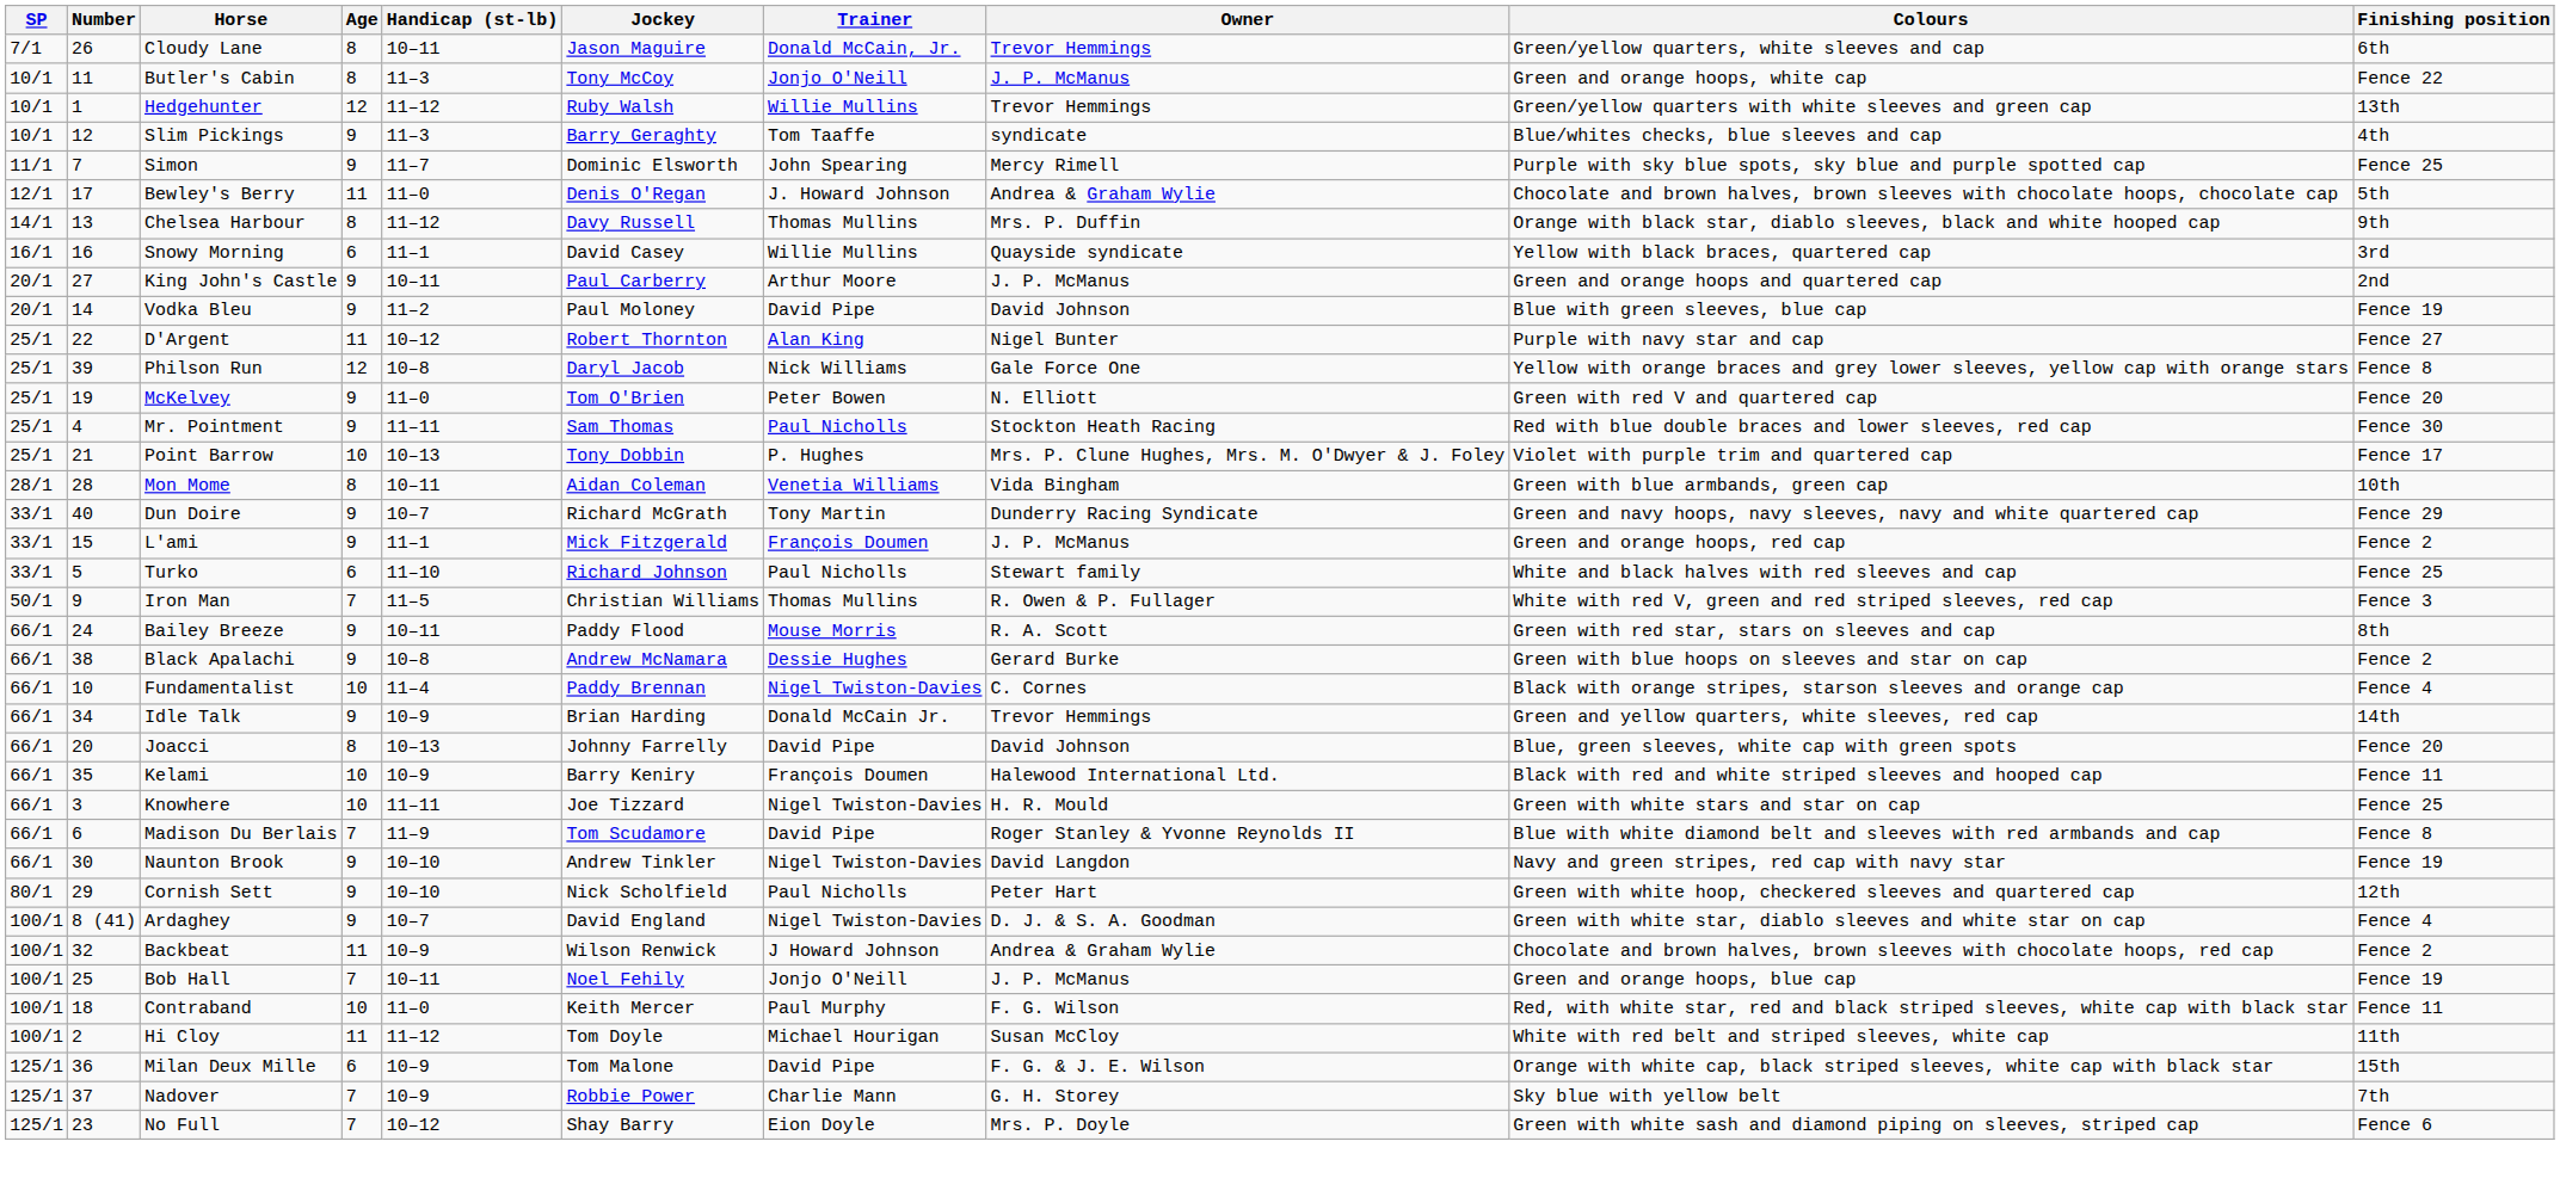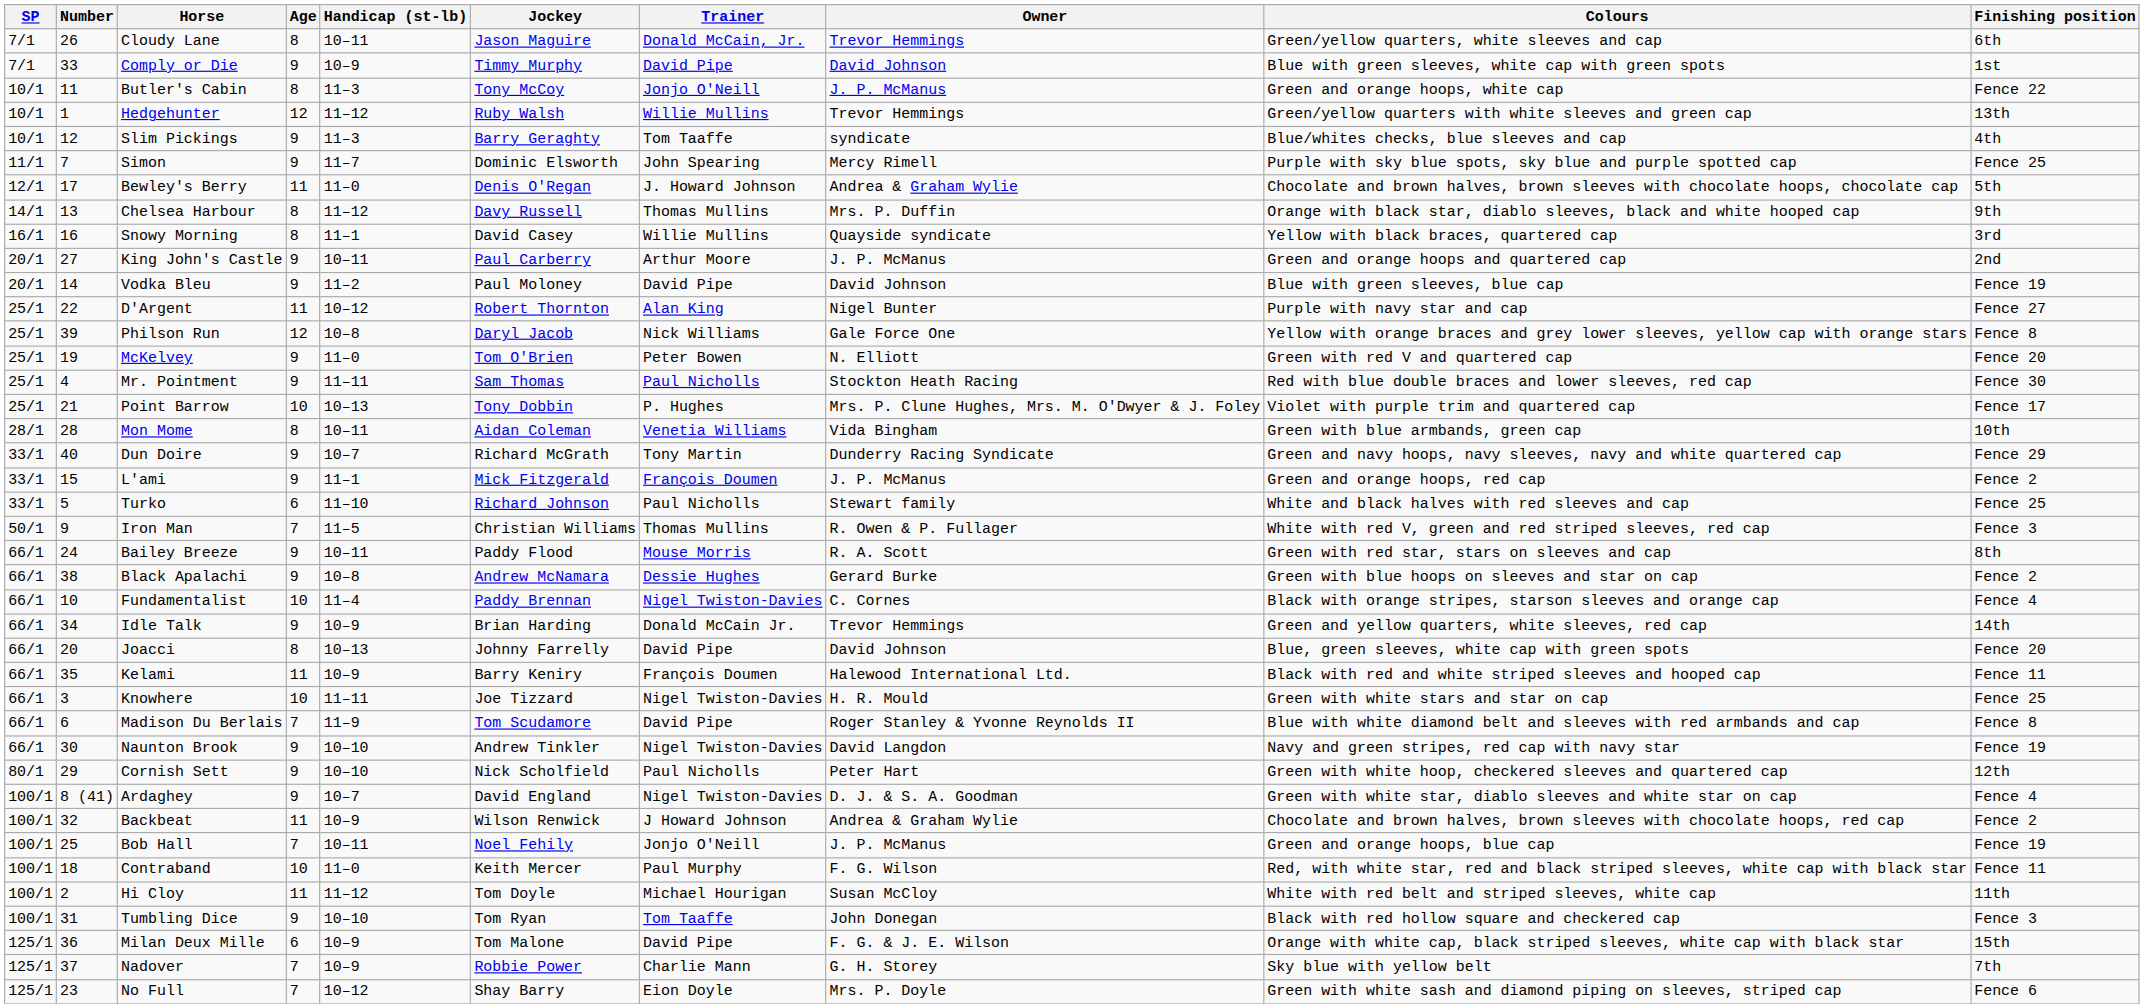 <table class="wikitable sortable">
 <tr>
 <th><a href='#'>SP</a></th>
 <th>Number</th>
 <th>Horse</th>
 <th>Age</th>
 <th>Handicap (st-lb)</th>
 <th>Jockey</th>
 <th><a href='#'>Trainer</a></th>
 <th>Owner</th>
 <th>Colours</th>
 <th>Finishing position</th>
 </tr>
 <tr>
 <td>7/1</td>
 <td>26</td>
 <td>Cloudy Lane</td>
 <td>8</td>
 <td>10–11</td>
 <td><a href='#'>Jason Maguire</a></td>
 <td><a href='#'>Donald McCain, Jr.</a></td>
 <td><a href='#'>Trevor Hemmings</a></td>
 <td>Green/yellow quarters, white sleeves and cap</td>
 <td>6th</td>
+</tr>
+<tr>
+<td>7/1</td>
+<td>33</td>
+<td><a href='#'>Comply or Die</a></td>
+<td>9</td>
+<td>10–9</td>
+<td><a href='#'>Timmy Murphy</a></td>
+<td><a href='#'>David Pipe</a></td>
+<td><a href='#'>David Johnson</a></td>
+<td>Blue with green sleeves, white cap with green spots</td>
+<td>1st</td>
 </tr>
 <tr>
 <td>10/1</td>
 <td>11</td>
 <td>Butler's Cabin</td>
 <td>8</td>
 <td>11–3</td>
 <td><a href='#'>Tony McCoy</a></td>
 <td><a href='#'>Jonjo O'Neill</a></td>
 <td><a href='#'>J. P. McManus</a></td>
 <td>Green and orange hoops, white cap</td>
 <td>Fence 22</td>
 </tr>
 <tr>
 <td>10/1</td>
 <td>1</td>
 <td><a href='#'>Hedgehunter</a></td>
 <td>12</td>
 <td>11–12</td>
 <td><a href='#'>Ruby Walsh</a></td>
 <td><a href='#'>Willie Mullins</a></td>
 <td>Trevor Hemmings</td>
 <td>Green/yellow quarters with white sleeves and green cap</td>
 <td>13th</td>
 </tr>
 <tr>
 <td>10/1</td>
 <td>12</td>
 <td>Slim Pickings</td>
 <td>9</td>
 <td>11–3</td>
 <td><a href='#'>Barry Geraghty</a></td>
 <td>Tom Taaffe</td>
 <td>syndicate</td>
 <td>Blue/whites checks, blue sleeves and cap</td>
 <td>4th</td>
 </tr>
 <tr>
 <td>11/1</td>
 <td>7</td>
 <td>Simon</td>
 <td>9</td>
 <td>11–7</td>
 <td>Dominic Elsworth</td>
 <td>John Spearing</td>
 <td>Mercy Rimell</td>
 <td>Purple with sky blue spots, sky blue and purple spotted cap</td>
 <td>Fence 25</td>
 </tr>
 <tr>
 <td>12/1</td>
 <td>17</td>
 <td>Bewley's Berry</td>
 <td>11</td>
 <td>11–0</td>
 <td><a href='#'>Denis O'Regan</a></td>
 <td>J. Howard Johnson</td>
 <td>Andrea & <a href='#'>Graham Wylie</a></td>
 <td>Chocolate and brown halves, brown sleeves with chocolate hoops, chocolate cap</td>
 <td>5th</td>
 </tr>
 <tr>
 <td>14/1</td>
 <td>13</td>
 <td>Chelsea Harbour</td>
 <td>8</td>
 <td>11–12</td>
 <td><a href='#'>Davy Russell</a></td>
 <td>Thomas Mullins</td>
 <td>Mrs. P. Duffin</td>
 <td>Orange with black star, diablo sleeves, black and white hooped cap</td>
 <td>9th</td>
 </tr>
 <tr>
 <td>16/1</td>
 <td>16</td>
 <td>Snowy Morning</td>
-<td>6</td>
+<td>8</td>
 <td>11–1</td>
 <td>David Casey</td>
 <td>Willie Mullins</td>
 <td>Quayside syndicate</td>
 <td>Yellow with black braces, quartered cap</td>
 <td>3rd</td>
 </tr>
 <tr>
 <td>20/1</td>
 <td>27</td>
 <td>King John's Castle</td>
 <td>9</td>
 <td>10–11</td>
 <td><a href='#'>Paul Carberry</a></td>
 <td>Arthur Moore</td>
 <td>J. P. McManus</td>
 <td>Green and orange hoops and quartered cap</td>
 <td>2nd</td>
 </tr>
 <tr>
 <td>20/1</td>
 <td>14</td>
 <td>Vodka Bleu</td>
 <td>9</td>
 <td>11–2</td>
 <td>Paul Moloney</td>
 <td>David Pipe</td>
 <td>David Johnson</td>
 <td>Blue with green sleeves, blue cap</td>
 <td>Fence 19</td>
 </tr>
 <tr>
 <td>25/1</td>
 <td>22</td>
 <td>D'Argent</td>
 <td>11</td>
 <td>10–12</td>
 <td><a href='#'>Robert Thornton</a></td>
 <td><a href='#'>Alan King</a></td>
 <td>Nigel Bunter</td>
 <td>Purple with navy star and cap</td>
 <td>Fence 27</td>
 </tr>
 <tr>
 <td>25/1</td>
 <td>39</td>
 <td>Philson Run</td>
 <td>12</td>
 <td>10–8</td>
 <td><a href='#'>Daryl Jacob</a></td>
 <td>Nick Williams</td>
 <td>Gale Force One</td>
 <td>Yellow with orange braces and grey lower sleeves, yellow cap with orange stars</td>
 <td>Fence 8</td>
 </tr>
 <tr>
 <td>25/1</td>
 <td>19</td>
 <td><a href='#'>McKelvey</a></td>
 <td>9</td>
 <td>11–0</td>
 <td><a href='#'>Tom O'Brien</a></td>
 <td>Peter Bowen</td>
 <td>N. Elliott</td>
 <td>Green with red V and quartered cap</td>
 <td>Fence 20</td>
 </tr>
 <tr>
 <td>25/1</td>
 <td>4</td>
 <td>Mr. Pointment</td>
 <td>9</td>
 <td>11–11</td>
 <td><a href='#'>Sam Thomas</a></td>
 <td><a href='#'>Paul Nicholls</a></td>
 <td>Stockton Heath Racing</td>
 <td>Red with blue double braces and lower sleeves, red cap</td>
 <td>Fence 30</td>
 </tr>
 <tr>
 <td>25/1</td>
 <td>21</td>
 <td>Point Barrow</td>
 <td>10</td>
 <td>10–13</td>
 <td><a href='#'>Tony Dobbin</a></td>
 <td>P. Hughes</td>
 <td>Mrs. P. Clune Hughes, Mrs. M. O'Dwyer & J. Foley</td>
 <td>Violet with purple trim and quartered cap</td>
 <td>Fence 17</td>
 </tr>
 <tr>
 <td>28/1</td>
 <td>28</td>
 <td><a href='#'>Mon Mome</a></td>
 <td>8</td>
 <td>10–11</td>
 <td><a href='#'>Aidan Coleman</a></td>
 <td><a href='#'>Venetia Williams</a></td>
 <td>Vida Bingham</td>
 <td>Green with blue armbands, green cap</td>
 <td>10th</td>
 </tr>
 <tr>
 <td>33/1</td>
 <td>40</td>
 <td>Dun Doire</td>
 <td>9</td>
 <td>10–7</td>
 <td>Richard McGrath</td>
 <td>Tony Martin</td>
 <td>Dunderry Racing Syndicate</td>
 <td>Green and navy hoops, navy sleeves, navy and white quartered cap</td>
 <td>Fence 29</td>
 </tr>
 <tr>
 <td>33/1</td>
 <td>15</td>
 <td>L'ami</td>
 <td>9</td>
 <td>11–1</td>
 <td><a href='#'>Mick Fitzgerald</a></td>
 <td><a href='#'>François Doumen</a></td>
 <td>J. P. McManus</td>
 <td>Green and orange hoops, red cap</td>
 <td>Fence 2</td>
 </tr>
 <tr>
 <td>33/1</td>
 <td>5</td>
 <td>Turko</td>
 <td>6</td>
 <td>11–10</td>
 <td><a href='#'>Richard Johnson</a></td>
 <td>Paul Nicholls</td>
 <td>Stewart family</td>
 <td>White and black halves with red sleeves and cap</td>
 <td>Fence 25</td>
 </tr>
 <tr>
 <td>50/1</td>
 <td>9</td>
 <td>Iron Man</td>
 <td>7</td>
 <td>11–5</td>
 <td>Christian Williams</td>
 <td>Thomas Mullins</td>
 <td>R. Owen & P. Fullager</td>
 <td>White with red V, green and red striped sleeves, red cap</td>
 <td>Fence 3</td>
 </tr>
 <tr>
 <td>66/1</td>
 <td>24</td>
 <td>Bailey Breeze</td>
 <td>9</td>
 <td>10–11</td>
 <td>Paddy Flood</td>
 <td><a href='#'>Mouse Morris</a></td>
 <td>R. A. Scott</td>
 <td>Green with red star, stars on sleeves and cap</td>
 <td>8th</td>
 </tr>
 <tr>
 <td>66/1</td>
 <td>38</td>
 <td>Black Apalachi</td>
 <td>9</td>
 <td>10–8</td>
 <td><a href='#'>Andrew McNamara</a></td>
 <td><a href='#'>Dessie Hughes</a></td>
 <td>Gerard Burke</td>
 <td>Green with blue hoops on sleeves and star on cap</td>
 <td>Fence 2</td>
 </tr>
 <tr>
 <td>66/1</td>
 <td>10</td>
 <td>Fundamentalist</td>
 <td>10</td>
 <td>11–4</td>
 <td><a href='#'>Paddy Brennan</a></td>
 <td><a href='#'>Nigel Twiston-Davies</a></td>
 <td>C. Cornes</td>
 <td>Black with orange stripes, starson sleeves and orange cap</td>
 <td>Fence 4</td>
 </tr>
 <tr>
 <td>66/1</td>
 <td>34</td>
 <td>Idle Talk</td>
 <td>9</td>
 <td>10–9</td>
 <td>Brian Harding</td>
 <td>Donald McCain Jr.</td>
 <td>Trevor Hemmings</td>
 <td>Green and yellow quarters, white sleeves, red cap</td>
 <td>14th</td>
 </tr>
 <tr>
 <td>66/1</td>
 <td>20</td>
 <td>Joacci</td>
 <td>8</td>
 <td>10–13</td>
 <td>Johnny Farrelly</td>
 <td>David Pipe</td>
 <td>David Johnson</td>
 <td>Blue, green sleeves, white cap with green spots</td>
 <td>Fence 20</td>
 </tr>
 <tr>
 <td>66/1</td>
 <td>35</td>
 <td>Kelami</td>
-<td>10</td>
+<td>11</td>
 <td>10–9</td>
 <td>Barry Keniry</td>
 <td>François Doumen</td>
 <td>Halewood International Ltd.</td>
 <td>Black with red and white striped sleeves and hooped cap</td>
 <td>Fence 11</td>
 </tr>
 <tr>
 <td>66/1</td>
 <td>3</td>
 <td>Knowhere</td>
 <td>10</td>
 <td>11–11</td>
 <td>Joe Tizzard</td>
 <td>Nigel Twiston-Davies</td>
 <td>H. R. Mould</td>
 <td>Green with white stars and star on cap</td>
 <td>Fence 25</td>
 </tr>
 <tr>
 <td>66/1</td>
 <td>6</td>
 <td>Madison Du Berlais</td>
 <td>7</td>
 <td>11–9</td>
 <td><a href='#'>Tom Scudamore</a></td>
 <td>David Pipe</td>
 <td>Roger Stanley & Yvonne Reynolds II</td>
 <td>Blue with white diamond belt and sleeves with red armbands and cap</td>
 <td>Fence 8</td>
 </tr>
 <tr>
 <td>66/1</td>
 <td>30</td>
 <td>Naunton Brook</td>
 <td>9</td>
 <td>10–10</td>
 <td>Andrew Tinkler</td>
 <td>Nigel Twiston-Davies</td>
 <td>David Langdon</td>
 <td>Navy and green stripes, red cap with navy star</td>
 <td>Fence 19</td>
 </tr>
 <tr>
 <td>80/1</td>
 <td>29</td>
 <td>Cornish Sett</td>
 <td>9</td>
 <td>10–10</td>
 <td>Nick Scholfield</td>
 <td>Paul Nicholls</td>
 <td>Peter Hart</td>
 <td>Green with white hoop, checkered sleeves and quartered cap</td>
 <td>12th</td>
 </tr>
 <tr>
 <td>100/1</td>
 <td>8 (41)</td>
 <td>Ardaghey</td>
 <td>9</td>
 <td>10–7</td>
 <td>David England</td>
 <td>Nigel Twiston-Davies</td>
 <td>D. J. & S. A. Goodman</td>
 <td>Green with white star, diablo sleeves and white star on cap</td>
 <td>Fence 4</td>
 </tr>
 <tr>
 <td>100/1</td>
 <td>32</td>
 <td>Backbeat</td>
 <td>11</td>
 <td>10–9</td>
 <td>Wilson Renwick</td>
 <td>J Howard Johnson</td>
 <td>Andrea & Graham Wylie</td>
 <td>Chocolate and brown halves, brown sleeves with chocolate hoops, red cap</td>
 <td>Fence 2</td>
 </tr>
 <tr>
 <td>100/1</td>
 <td>25</td>
 <td>Bob Hall</td>
 <td>7</td>
 <td>10–11</td>
 <td><a href='#'>Noel Fehily</a></td>
 <td>Jonjo O'Neill</td>
 <td>J. P. McManus</td>
 <td>Green and orange hoops, blue cap</td>
 <td>Fence 19</td>
 </tr>
 <tr>
 <td>100/1</td>
 <td>18</td>
 <td>Contraband</td>
 <td>10</td>
 <td>11–0</td>
 <td>Keith Mercer</td>
 <td>Paul Murphy</td>
 <td>F. G. Wilson</td>
 <td>Red, with white star, red and black striped sleeves, white cap with black star</td>
 <td>Fence 11</td>
 </tr>
 <tr>
 <td>100/1</td>
 <td>2</td>
 <td>Hi Cloy</td>
 <td>11</td>
 <td>11–12</td>
 <td>Tom Doyle</td>
 <td>Michael Hourigan</td>
 <td>Susan McCloy</td>
 <td>White with red belt and striped sleeves, white cap</td>
 <td>11th</td>
 </tr>
 <tr>
+<td>100/1</td>
+<td>31</td>
+<td>Tumbling Dice</td>
+<td>9</td>
+<td>10–10</td>
+<td>Tom Ryan</td>
+<td><a href='#'>Tom Taaffe</a></td>
+<td>John Donegan</td>
+<td>Black with red hollow square and checkered cap</td>
+<td>Fence 3</td>
+</tr>
+<tr>
 <td>125/1</td>
 <td>36</td>
 <td>Milan Deux Mille</td>
 <td>6</td>
 <td>10–9</td>
 <td>Tom Malone</td>
 <td>David Pipe</td>
 <td>F. G. & J. E. Wilson</td>
 <td>Orange with white cap, black striped sleeves, white cap with black star</td>
 <td>15th</td>
 </tr>
 <tr>
 <td>125/1</td>
 <td>37</td>
 <td>Nadover</td>
 <td>7</td>
 <td>10–9</td>
 <td><a href='#'>Robbie Power</a></td>
 <td>Charlie Mann</td>
 <td>G. H. Storey</td>
 <td>Sky blue with yellow belt</td>
 <td>7th</td>
 </tr>
 <tr>
 <td>125/1</td>
 <td>23</td>
 <td>No Full</td>
 <td>7</td>
 <td>10–12</td>
 <td>Shay Barry</td>
 <td>Eion Doyle</td>
 <td>Mrs. P. Doyle</td>
 <td>Green with white sash and diamond piping on sleeves, striped cap</td>
 <td>Fence 6</td>
 </tr>
 </table>
